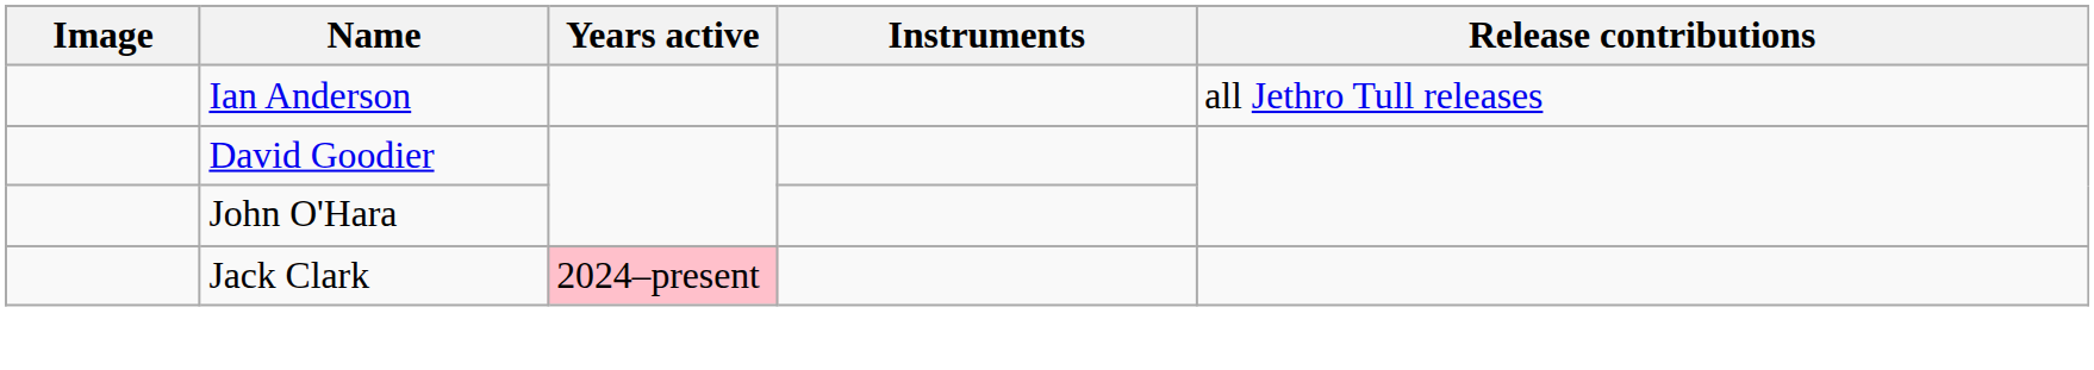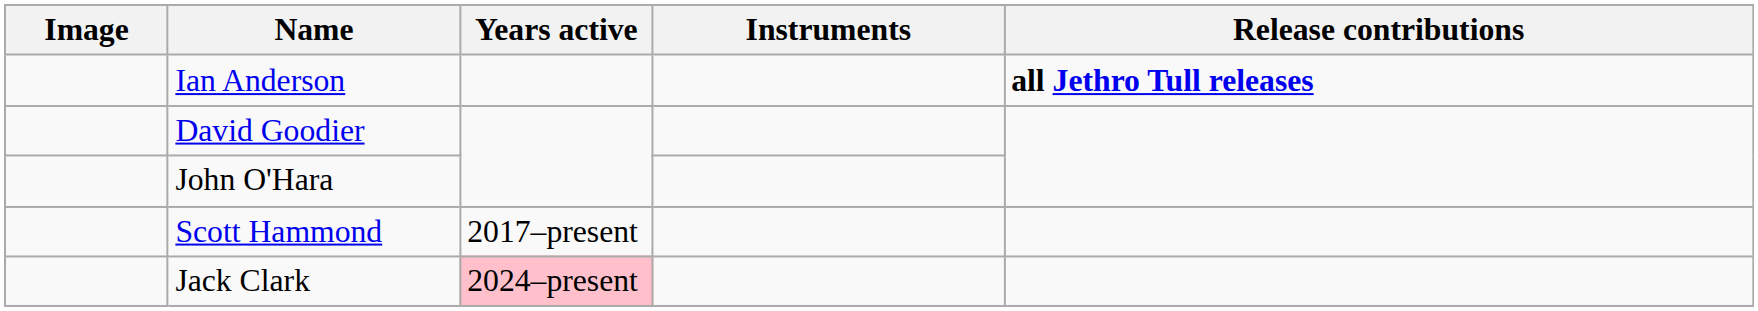 <table class="wikitable" border="1" width=100%>
 <tr>
 <th width="75">Image</th>
 <th width="140">Name</th>
 <th width="90">Years active</th>
 <th width="170">Instruments</th>
 <th>Release contributions</th>
 </tr>
 <tr>
 <td></td>
 <td><a href='#'>Ian Anderson</a></td>
 <td></td>
 <td></td>
-<td>all <a href='#'>Jethro Tull releases</a></td>
+<td><strong>all <a href='#'>Jethro Tull releases</a></strong></td>
 </tr>
 <tr>
 <td></td>
 <td><a href='#'>David Goodier</a></td>
 <td rowspan="2"></td>
 <td></td>
 <td rowspan="2"></td>
 </tr>
 <tr>
 <td></td>
 <td>John O'Hara</td>
 <td></td>
 </tr>
 <tr>
 <td></td>
+<td><a href='#'>Scott Hammond</a></td>
+<td>2017–present</td>
+<td></td>
+<td></td>
+</tr>
+<tr>
+<td></td>
 <td>Jack Clark</td>
 <td style="background: pink;">2024–present</td>
 <td></td>
 <td></td>
 </tr>
 </table>
